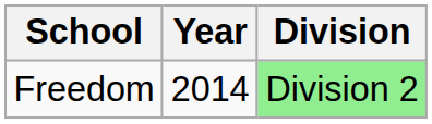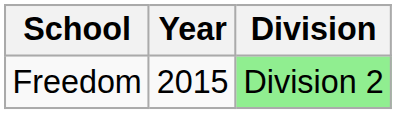 <table class="wikitable">
 <tr>
 <th>School</th>
 <th>Year</th>
 <th>Division</th>
 </tr>
 <tr>
 <td>Freedom</td>
-<td>2014</td>
+<td>2015</td>
 <td style="background: lightgreen;">Division 2</td>
 </tr>
 </table>
